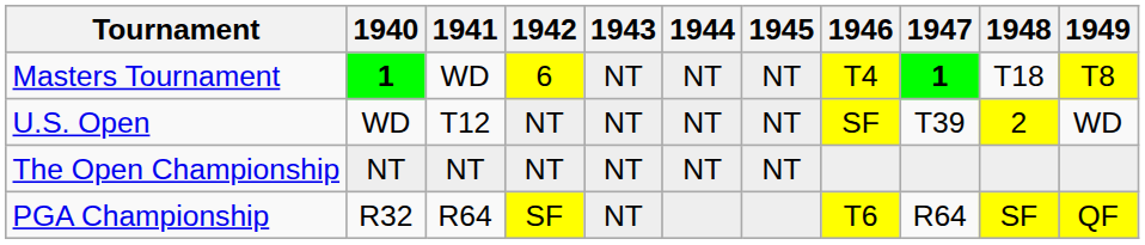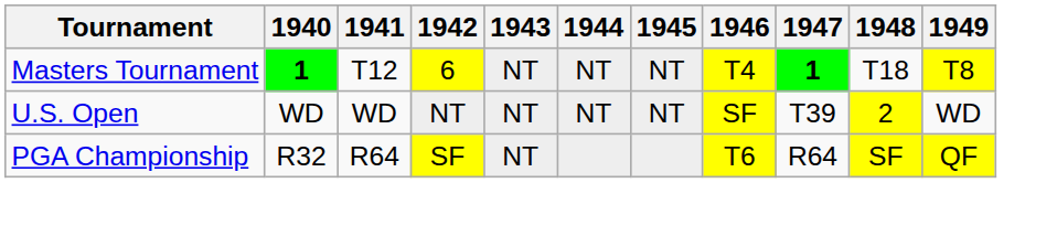 <table class="wikitable" style="font-size:95%;text-align:center;">
 <tr>
 <th>Tournament</th>
 <th>1940</th>
 <th>1941</th>
 <th>1942</th>
 <th>1943</th>
 <th>1944</th>
 <th>1945</th>
 <th>1946</th>
 <th>1947</th>
 <th>1948</th>
 <th>1949</th>
 </tr>
 <tr>
 <td align=left><a href='#'>Masters Tournament</a></td>
 <td style="background:lime;"><strong>1</strong></td>
-<td>WD</td>
+<td>T12</td>
 <td style="background:yellow;">6</td>
 <td style="background:#eeeeee;">NT</td>
 <td style="background:#eeeeee;">NT</td>
 <td style="background:#eeeeee;">NT</td>
 <td style="background:yellow;">T4</td>
 <td style="background:lime;"><strong>1</strong></td>
 <td>T18</td>
 <td style="background:yellow;">T8</td>
 </tr>
 <tr>
 <td align=left><a href='#'>U.S. Open</a></td>
 <td>WD</td>
-<td>T12</td>
+<td>WD</td>
 <td style="background:#eeeeee;">NT</td>
 <td style="background:#eeeeee;">NT</td>
 <td style="background:#eeeeee;">NT</td>
 <td style="background:#eeeeee;">NT</td>
 <td style="background:yellow;">SF</td>
 <td>T39</td>
 <td style="background:yellow;">2</td>
 <td>WD</td>
-</tr>
-<tr>
-<td align=left><a href='#'>The Open Championship</a></td>
-<td style="background:#eeeeee;">NT</td>
-<td style="background:#eeeeee;">NT</td>
-<td style="background:#eeeeee;">NT</td>
-<td style="background:#eeeeee;">NT</td>
-<td style="background:#eeeeee;">NT</td>
-<td style="background:#eeeeee;">NT</td>
-<td style="background:#eeeeee;"></td>
-<td style="background:#eeeeee;"></td>
-<td style="background:#eeeeee;"></td>
-<td style="background:#eeeeee;"></td>
 </tr>
 <tr>
 <td align=left><a href='#'>PGA Championship</a></td>
 <td>R32</td>
 <td>R64</td>
 <td style="background:yellow;">SF</td>
 <td style="background:#eeeeee;">NT</td>
 <td style="background:#eeeeee;"></td>
 <td style="background:#eeeeee;"></td>
 <td style="background:yellow;">T6</td>
 <td>R64</td>
 <td style="background:yellow;">SF</td>
 <td style="background:yellow;">QF</td>
 </tr>
 </table>
